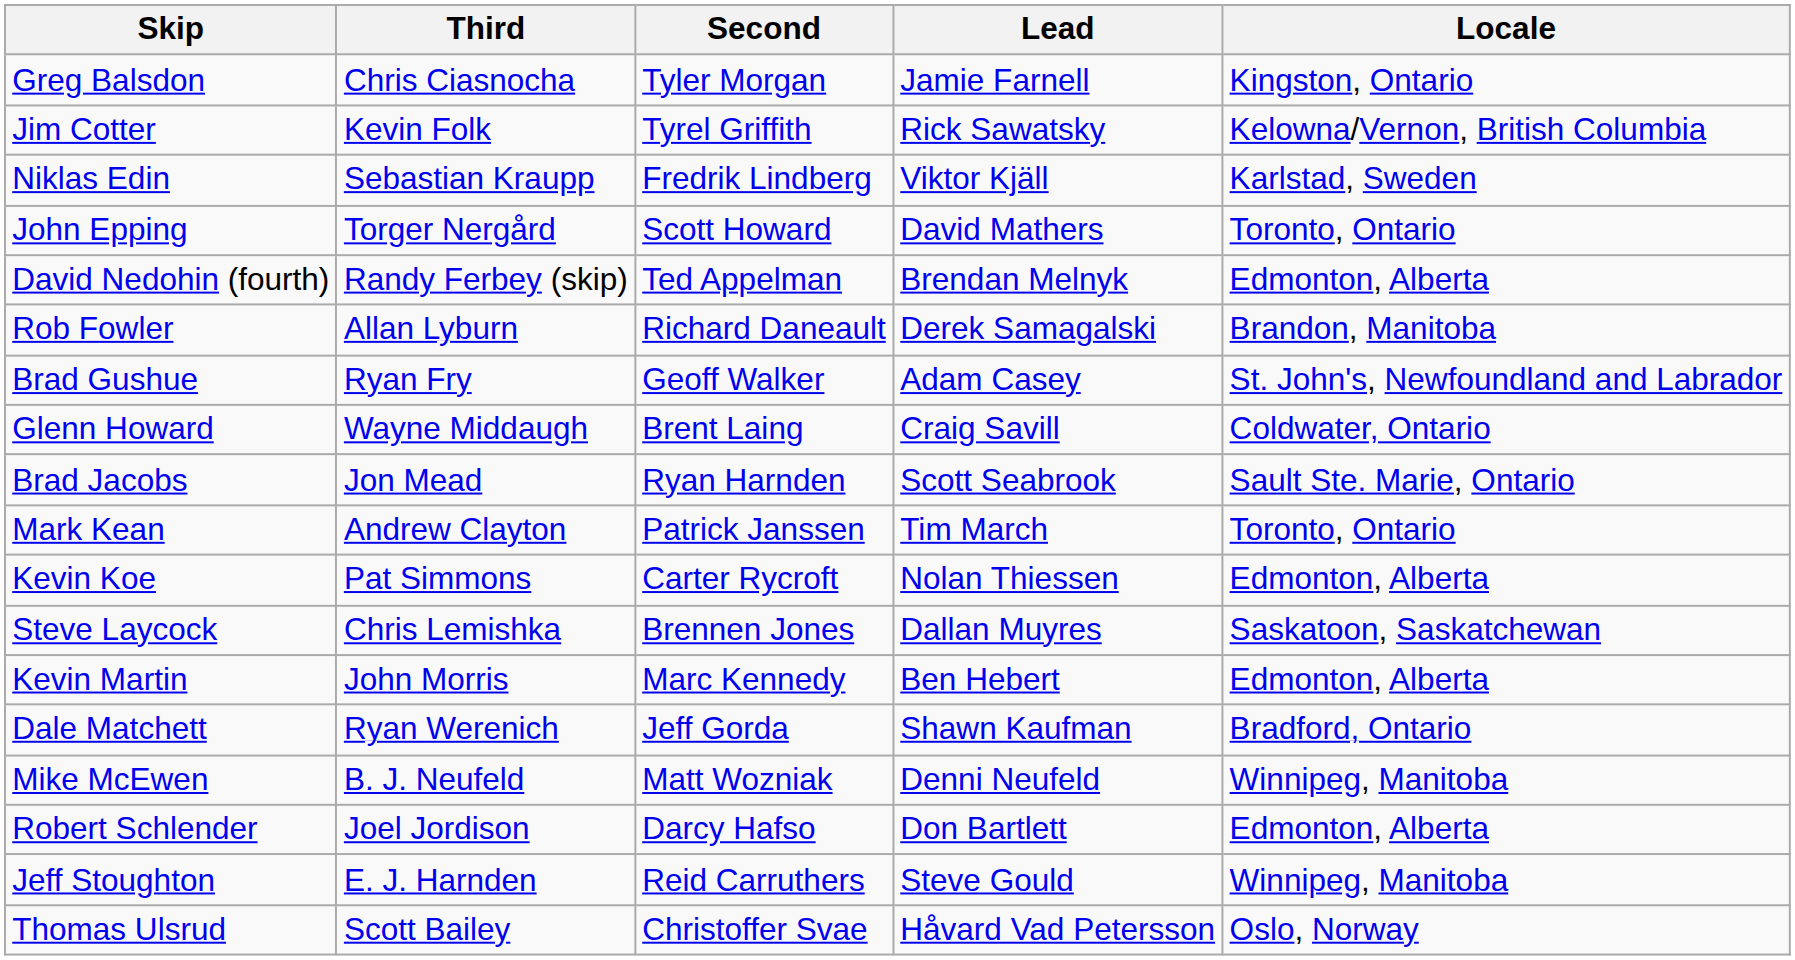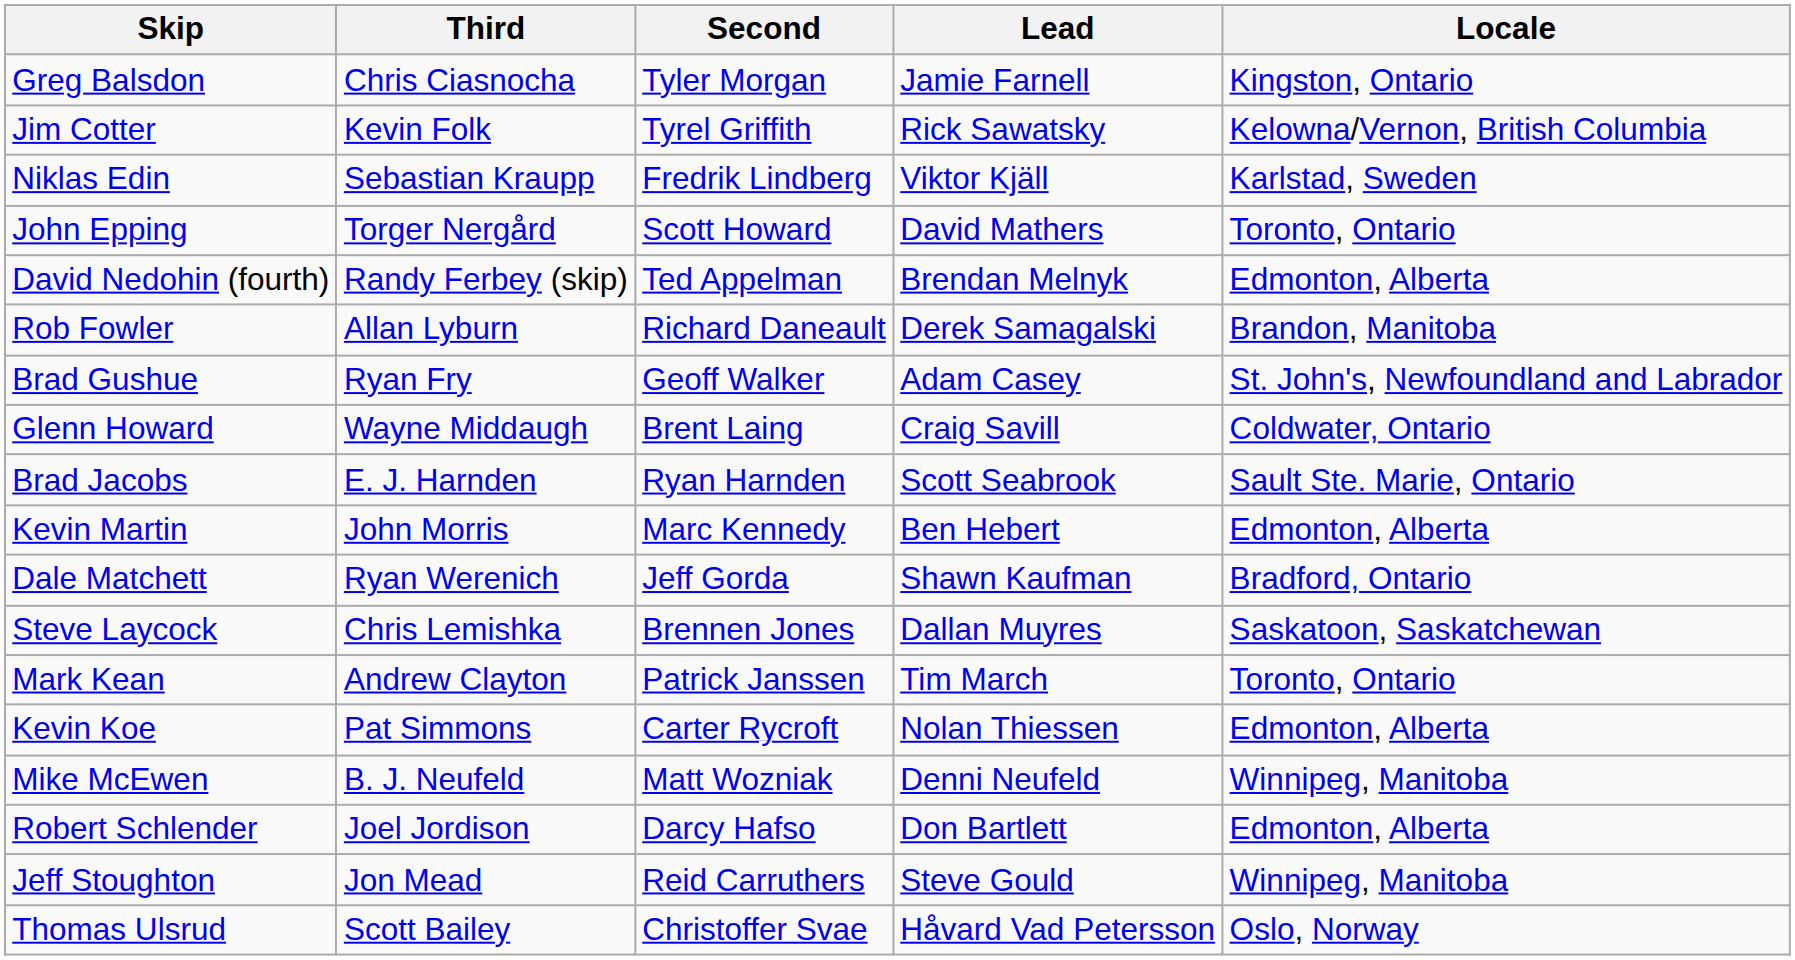 <table class=wikitable>
 <tr>
 <th>Skip</th>
 <th>Third</th>
 <th>Second</th>
 <th>Lead</th>
 <th>Locale</th>
 </tr>
 <tr>
 <td><a href='#'>Greg Balsdon</a></td>
 <td><a href='#'>Chris Ciasnocha</a></td>
 <td><a href='#'>Tyler Morgan</a></td>
 <td><a href='#'>Jamie Farnell</a></td>
 <td> <a href='#'>Kingston</a>, <a href='#'>Ontario</a></td>
 </tr>
 <tr>
 <td><a href='#'>Jim Cotter</a></td>
 <td><a href='#'>Kevin Folk</a></td>
 <td><a href='#'>Tyrel Griffith</a></td>
 <td><a href='#'>Rick Sawatsky</a></td>
 <td> <a href='#'>Kelowna</a>/<a href='#'>Vernon</a>, <a href='#'>British Columbia</a></td>
 </tr>
 <tr>
 <td><a href='#'>Niklas Edin</a></td>
 <td><a href='#'>Sebastian Kraupp</a></td>
 <td><a href='#'>Fredrik Lindberg</a></td>
 <td><a href='#'>Viktor Kjäll</a></td>
 <td> <a href='#'>Karlstad</a>, <a href='#'>Sweden</a></td>
 </tr>
 <tr>
 <td><a href='#'>John Epping</a></td>
 <td><a href='#'>Torger Nergård</a></td>
 <td><a href='#'>Scott Howard</a></td>
 <td><a href='#'>David Mathers</a></td>
 <td> <a href='#'>Toronto</a>, <a href='#'>Ontario</a></td>
 </tr>
 <tr>
 <td><a href='#'>David Nedohin</a> (fourth)</td>
 <td><a href='#'>Randy Ferbey</a> (skip)</td>
 <td><a href='#'>Ted Appelman</a></td>
 <td><a href='#'>Brendan Melnyk</a></td>
 <td> <a href='#'>Edmonton</a>, <a href='#'>Alberta</a></td>
 </tr>
 <tr>
 <td><a href='#'>Rob Fowler</a></td>
 <td><a href='#'>Allan Lyburn</a></td>
 <td><a href='#'>Richard Daneault</a></td>
 <td><a href='#'>Derek Samagalski</a></td>
 <td> <a href='#'>Brandon</a>, <a href='#'>Manitoba</a></td>
 </tr>
 <tr>
 <td><a href='#'>Brad Gushue</a></td>
 <td><a href='#'>Ryan Fry</a></td>
 <td><a href='#'>Geoff Walker</a></td>
 <td><a href='#'>Adam Casey</a></td>
 <td> <a href='#'>St. John's</a>, <a href='#'>Newfoundland and Labrador</a></td>
 </tr>
 <tr>
 <td><a href='#'>Glenn Howard</a></td>
 <td><a href='#'>Wayne Middaugh</a></td>
 <td><a href='#'>Brent Laing</a></td>
 <td><a href='#'>Craig Savill</a></td>
 <td> <a href='#'>Coldwater, Ontario</a></td>
 </tr>
 <tr>
 <td><a href='#'>Brad Jacobs</a></td>
-<td><a href='#'>Jon Mead</a></td>
+<td><a href='#'>E. J. Harnden</a></td>
 <td><a href='#'>Ryan Harnden</a></td>
 <td><a href='#'>Scott Seabrook</a></td>
 <td> <a href='#'>Sault Ste. Marie</a>, <a href='#'>Ontario</a></td>
+</tr>
+<tr>
+<td><a href='#'>Kevin Martin</a></td>
+<td><a href='#'>John Morris</a></td>
+<td><a href='#'>Marc Kennedy</a></td>
+<td><a href='#'>Ben Hebert</a></td>
+<td> <a href='#'>Edmonton</a>, <a href='#'>Alberta</a></td>
+</tr>
+<tr>
+<td><a href='#'>Dale Matchett</a></td>
+<td><a href='#'>Ryan Werenich</a></td>
+<td><a href='#'>Jeff Gorda</a></td>
+<td><a href='#'>Shawn Kaufman</a></td>
+<td> <a href='#'>Bradford, Ontario</a></td>
+</tr>
+<tr>
+<td><a href='#'>Steve Laycock</a></td>
+<td><a href='#'>Chris Lemishka</a></td>
+<td><a href='#'>Brennen Jones</a></td>
+<td><a href='#'>Dallan Muyres</a></td>
+<td> <a href='#'>Saskatoon</a>, <a href='#'>Saskatchewan</a></td>
 </tr>
 <tr>
 <td><a href='#'>Mark Kean</a></td>
 <td><a href='#'>Andrew Clayton</a></td>
 <td><a href='#'>Patrick Janssen</a></td>
 <td><a href='#'>Tim March</a></td>
 <td> <a href='#'>Toronto</a>, <a href='#'>Ontario</a></td>
 </tr>
 <tr>
 <td><a href='#'>Kevin Koe</a></td>
 <td><a href='#'>Pat Simmons</a></td>
 <td><a href='#'>Carter Rycroft</a></td>
 <td><a href='#'>Nolan Thiessen</a></td>
 <td> <a href='#'>Edmonton</a>, <a href='#'>Alberta</a></td>
-</tr>
-<tr>
-<td><a href='#'>Steve Laycock</a></td>
-<td><a href='#'>Chris Lemishka</a></td>
-<td><a href='#'>Brennen Jones</a></td>
-<td><a href='#'>Dallan Muyres</a></td>
-<td> <a href='#'>Saskatoon</a>, <a href='#'>Saskatchewan</a></td>
-</tr>
-<tr>
-<td><a href='#'>Kevin Martin</a></td>
-<td><a href='#'>John Morris</a></td>
-<td><a href='#'>Marc Kennedy</a></td>
-<td><a href='#'>Ben Hebert</a></td>
-<td> <a href='#'>Edmonton</a>, <a href='#'>Alberta</a></td>
-</tr>
-<tr>
-<td><a href='#'>Dale Matchett</a></td>
-<td><a href='#'>Ryan Werenich</a></td>
-<td><a href='#'>Jeff Gorda</a></td>
-<td><a href='#'>Shawn Kaufman</a></td>
-<td> <a href='#'>Bradford, Ontario</a></td>
 </tr>
 <tr>
 <td><a href='#'>Mike McEwen</a></td>
 <td><a href='#'>B. J. Neufeld</a></td>
 <td><a href='#'>Matt Wozniak</a></td>
 <td><a href='#'>Denni Neufeld</a></td>
 <td> <a href='#'>Winnipeg</a>, <a href='#'>Manitoba</a></td>
 </tr>
 <tr>
 <td><a href='#'>Robert Schlender</a></td>
 <td><a href='#'>Joel Jordison</a></td>
 <td><a href='#'>Darcy Hafso</a></td>
 <td><a href='#'>Don Bartlett</a></td>
 <td> <a href='#'>Edmonton</a>, <a href='#'>Alberta</a></td>
 </tr>
 <tr>
 <td><a href='#'>Jeff Stoughton</a></td>
-<td><a href='#'>E. J. Harnden</a></td>
+<td><a href='#'>Jon Mead</a></td>
 <td><a href='#'>Reid Carruthers</a></td>
 <td><a href='#'>Steve Gould</a></td>
 <td> <a href='#'>Winnipeg</a>, <a href='#'>Manitoba</a></td>
 </tr>
 <tr>
 <td><a href='#'>Thomas Ulsrud</a></td>
 <td><a href='#'>Scott Bailey</a></td>
 <td><a href='#'>Christoffer Svae</a></td>
 <td><a href='#'>Håvard Vad Petersson</a></td>
 <td> <a href='#'>Oslo</a>, <a href='#'>Norway</a></td>
 </tr>
 </table>
